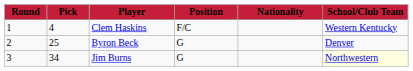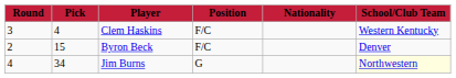 <table class="wikitable sortable sortable">
 <tr>
 <th style="background:#C41E3A;" width="10%">Round</th>
 <th style="background:#C41E3A;" width="10%">Pick</th>
 <th style="background:#C41E3A;" width="20%">Player</th>
 <th style="background:#C41E3A;" width="15%">Position</th>
 <th style="background:#C41E3A;" width="20%">Nationality</th>
 <th style="background:#C41E3A;" width="20%">School/Club Team</th>
 </tr>
 <tr>
-<td>1</td>
+<td>3</td>
 <td>4</td>
 <td><a href='#'>Clem Haskins</a></td>
 <td>F/C</td>
 <td></td>
 <td><a href='#'>Western Kentucky</a></td>
 </tr>
 <tr>
 <td>2</td>
-<td>25</td>
+<td>15</td>
 <td><a href='#'>Byron Beck</a></td>
-<td>G</td>
+<td>F/C</td>
 <td></td>
 <td><a href='#'>Denver</a></td>
 </tr>
 <tr>
-<td>3</td>
+<td>4</td>
 <td>34</td>
 <td><a href='#'>Jim Burns</a></td>
 <td>G</td>
 <td></td>
 <td style="background: lightyellow;"><a href='#'>Northwestern</a></td>
 </tr>
 </table>
